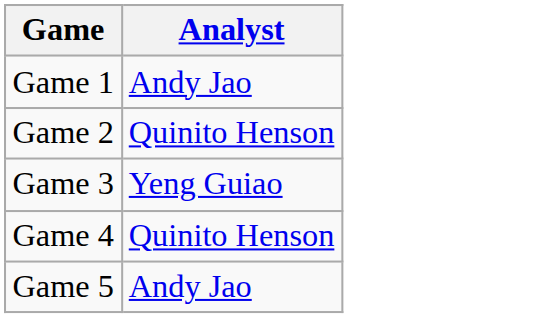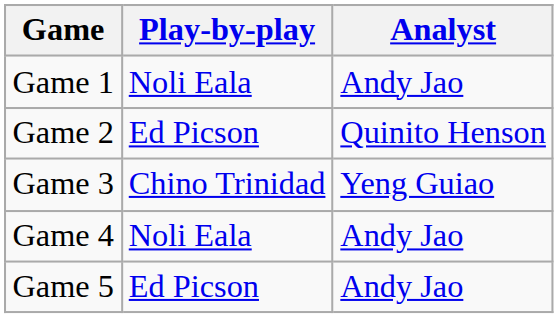 <table class=wikitable>
 <tr>
 <th>Game</th>
+<th><a href='#'>Play-by-play</a></th>
 <th><a href='#'>Analyst</a></th>
 </tr>
 <tr>
 <td>Game 1</td>
+<td><a href='#'>Noli Eala</a></td>
 <td><a href='#'>Andy Jao</a></td>
 </tr>
 <tr>
 <td>Game 2</td>
+<td><a href='#'>Ed Picson</a></td>
 <td><a href='#'>Quinito Henson</a></td>
 </tr>
 <tr>
 <td>Game 3</td>
+<td><a href='#'>Chino Trinidad</a></td>
 <td><a href='#'>Yeng Guiao</a></td>
 </tr>
 <tr>
 <td>Game 4</td>
-<td><a href='#'>Quinito Henson</a></td>
+<td><a href='#'>Noli Eala</a></td>
+<td><a href='#'>Andy Jao</a></td>
 </tr>
 <tr>
 <td>Game 5</td>
+<td><a href='#'>Ed Picson</a></td>
 <td><a href='#'>Andy Jao</a></td>
 </tr>
 </table>
